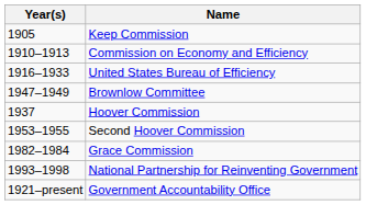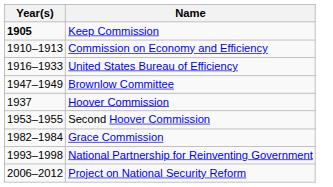 <table class="wikitable sortable">
 <tr>
 <th>Year(s)</th>
 <th>Name</th>
 </tr>
 <tr>
-<td>1905</td>
+<td><strong>1905</strong></td>
 <td><a href='#'>Keep Commission</a></td>
 </tr>
 <tr>
 <td>1910–1913</td>
 <td><a href='#'>Commission on Economy and Efficiency</a></td>
 </tr>
 <tr>
 <td>1916–1933</td>
 <td><a href='#'>United States Bureau of Efficiency</a></td>
 </tr>
 <tr>
 <td>1947–1949</td>
 <td><a href='#'>Brownlow Committee</a></td>
 </tr>
 <tr>
 <td>1937</td>
 <td><a href='#'>Hoover Commission</a></td>
 </tr>
 <tr>
 <td>1953–1955</td>
 <td>Second <a href='#'>Hoover Commission</a></td>
 </tr>
 <tr>
 <td>1982–1984</td>
 <td><a href='#'>Grace Commission</a></td>
 </tr>
 <tr>
 <td>1993–1998</td>
 <td><a href='#'>National Partnership for Reinventing Government</a></td>
 </tr>
 <tr>
-<td>1921–present</td>
-<td><a href='#'>Government Accountability Office</a></td>
+<td>2006–2012</td>
+<td><a href='#'>Project on National Security Reform</a></td>
 </tr>
 </table>
